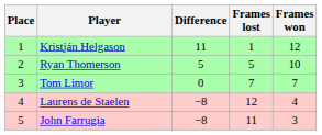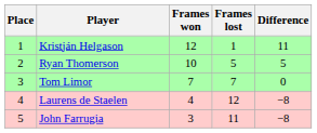 <table class="wikitable sortable" style="text-align: center;">
 <tr>
 <th width=20>Place</th>
 <th width=176>Player</th>
+<th width=20>Frames won</th>
+<th width=20>Frames lost</th>
 <th width=20>Difference</th>
-<th width=20>Frames lost</th>
-<th width=20>Frames won</th>
 </tr>
 <tr style="background:#aaffaa;">
 <td>1</td>
 <td style="text-align:left;"> <a href='#'>Kristján Helgason</a></td>
+<td>12</td>
+<td>1</td>
 <td>11</td>
-<td>1</td>
-<td>12</td>
 </tr>
 <tr style="background:#aaffaa;">
 <td>2</td>
 <td style="text-align:left;"> <a href='#'>Ryan Thomerson</a></td>
+<td>10</td>
 <td>5</td>
 <td>5</td>
-<td>10</td>
 </tr>
 <tr style="background:#aaffaa;">
 <td>3</td>
 <td style="text-align:left;"> <a href='#'>Tom Limor</a></td>
-<td>0</td>
 <td>7</td>
 <td>7</td>
+<td>0</td>
 </tr>
 <tr style="background:#fcc;">
 <td>4</td>
 <td style="text-align:left;"> <a href='#'>Laurens de Staelen</a></td>
+<td>4</td>
+<td>12</td>
 <td>−8</td>
-<td>12</td>
-<td>4</td>
 </tr>
 <tr style="background:#fcc;">
 <td>5</td>
 <td style="text-align:left;"> <a href='#'>John Farrugia</a></td>
+<td>3</td>
+<td>11</td>
 <td>−8</td>
-<td>11</td>
-<td>3</td>
 </tr>
 </table>
